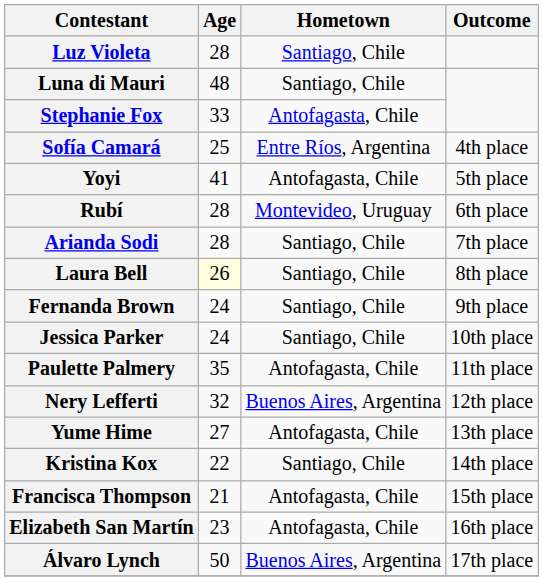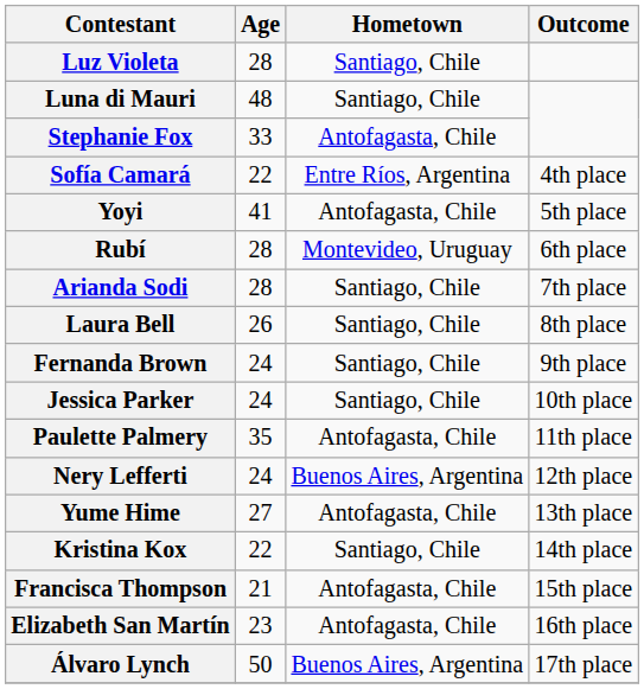 <table class="wikitable sortable" style="text-align:center">
 <tr>
 <th scope="col">Contestant</th>
 <th scope="col">Age</th>
 <th scope="col">Hometown</th>
 <th scope="col">Outcome</th>
 </tr>
 <tr>
 <th scope="row"><a href='#'>Luz Violeta</a></th>
 <td>28</td>
 <td><a href='#'>Santiago</a>, Chile</td>
 <td></td>
 </tr>
 <tr>
 <th scope="row">Luna di Mauri</th>
 <td>48</td>
 <td>Santiago, Chile</td>
 <td rowspan="2"></td>
 </tr>
 <tr>
 <th scope="row"><a href='#'>Stephanie Fox</a></th>
 <td>33</td>
 <td><a href='#'>Antofagasta</a>, Chile</td>
 </tr>
 <tr>
 <th scope="row"><a href='#'>Sofía Camará</a></th>
-<td>25</td>
+<td>22</td>
 <td><a href='#'>Entre Ríos</a>, Argentina</td>
 <td>4th place</td>
 </tr>
 <tr>
 <th scope="row">Yoyi</th>
 <td>41</td>
 <td>Antofagasta, Chile</td>
 <td>5th place</td>
 </tr>
 <tr>
 <th scope="row">Rubí</th>
 <td>28</td>
 <td><a href='#'>Montevideo</a>, Uruguay</td>
 <td>6th place</td>
 </tr>
 <tr>
 <th scope="row"><a href='#'>Arianda Sodi</a></th>
 <td>28</td>
 <td>Santiago, Chile</td>
 <td>7th place</td>
 </tr>
 <tr>
 <th scope="row">Laura Bell</th>
-<td style="background: lightyellow;">26</td>
+<td>26</td>
 <td>Santiago, Chile</td>
 <td>8th place</td>
 </tr>
 <tr>
 <th scope="row">Fernanda Brown</th>
 <td>24</td>
 <td>Santiago, Chile</td>
 <td>9th place</td>
 </tr>
 <tr>
 <th scope="row">Jessica Parker</th>
 <td>24</td>
 <td>Santiago, Chile</td>
 <td nowrap>10th place</td>
 </tr>
 <tr>
 <th scope="row">Paulette Palmery</th>
 <td>35</td>
 <td>Antofagasta, Chile</td>
 <td>11th place</td>
 </tr>
 <tr>
 <th scope="row">Nery Lefferti</th>
-<td>32</td>
+<td>24</td>
 <td nowrap><a href='#'>Buenos Aires</a>, Argentina</td>
 <td>12th place</td>
 </tr>
 <tr>
 <th scope="row">Yume Hime</th>
 <td>27</td>
 <td>Antofagasta, Chile</td>
 <td>13th place</td>
 </tr>
 <tr>
 <th scope="row">Kristina Kox</th>
 <td>22</td>
 <td>Santiago, Chile</td>
 <td>14th place</td>
 </tr>
 <tr>
 <th scope="row" nowrap>Francisca Thompson</th>
 <td>21</td>
 <td>Antofagasta, Chile</td>
 <td>15th place</td>
 </tr>
 <tr>
 <th scope="row">Elizabeth San Martín</th>
 <td>23</td>
 <td>Antofagasta, Chile</td>
 <td>16th place</td>
 </tr>
 <tr>
 <th scope="row">Álvaro Lynch</th>
 <td>50</td>
 <td nowrap><a href='#'>Buenos Aires</a>, Argentina</td>
 <td>17th place</td>
 </tr>
 <tr>
 </tr>
 </table>
